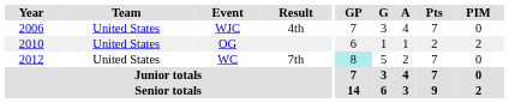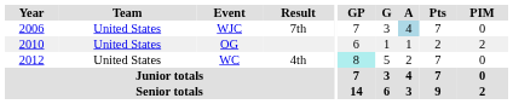 <table border="0" cellpadding="1" cellspacing="0" ID="Table3" style="text-align:center; width:40em">
 <tr ALIGN="center" bgcolor="#e0e0e0">
 <th>Year</th>
 <th>Team</th>
 <th>Event</th>
 <th>Result</th>
 <th rowspan="99" bgcolor="#ffffff"></th>
 <th>GP</th>
 <th>G</th>
 <th>A</th>
 <th>Pts</th>
 <th>PIM</th>
 </tr>
 <tr>
 <td><a href='#'>2006</a></td>
 <td><a href='#'>United States</a></td>
 <td><a href='#'>WJC</a></td>
-<td>4th</td>
+<td>7th</td>
 <td>7</td>
 <td>3</td>
-<td>4</td>
+<td style="background: lightblue;">4</td>
 <td>7</td>
 <td>0</td>
 </tr>
 <tr style="background:#f0f0f0;">
 <td><a href='#'>2010</a></td>
 <td><a href='#'>United States</a></td>
 <td><a href='#'>OG</a></td>
 <td></td>
 <td>6</td>
 <td>1</td>
 <td>1</td>
 <td>2</td>
 <td>2</td>
 </tr>
 <tr>
 <td><a href='#'>2012</a></td>
 <td>United States</td>
 <td><a href='#'>WC</a></td>
-<td>7th</td>
+<td>4th</td>
 <td style="background: paleturquoise;">8</td>
 <td>5</td>
 <td>2</td>
 <td>7</td>
 <td>0</td>
 </tr>
 <tr style="background:#e0e0e0;">
 <th colspan="4">Junior totals</th>
 <th>7</th>
 <th>3</th>
 <th>4</th>
 <th>7</th>
 <th>0</th>
 </tr>
 <tr style="background:#e0e0e0;">
 <th colspan="4">Senior totals</th>
 <th>14</th>
 <th>6</th>
 <th>3</th>
 <th>9</th>
 <th>2</th>
 </tr>
 </table>
